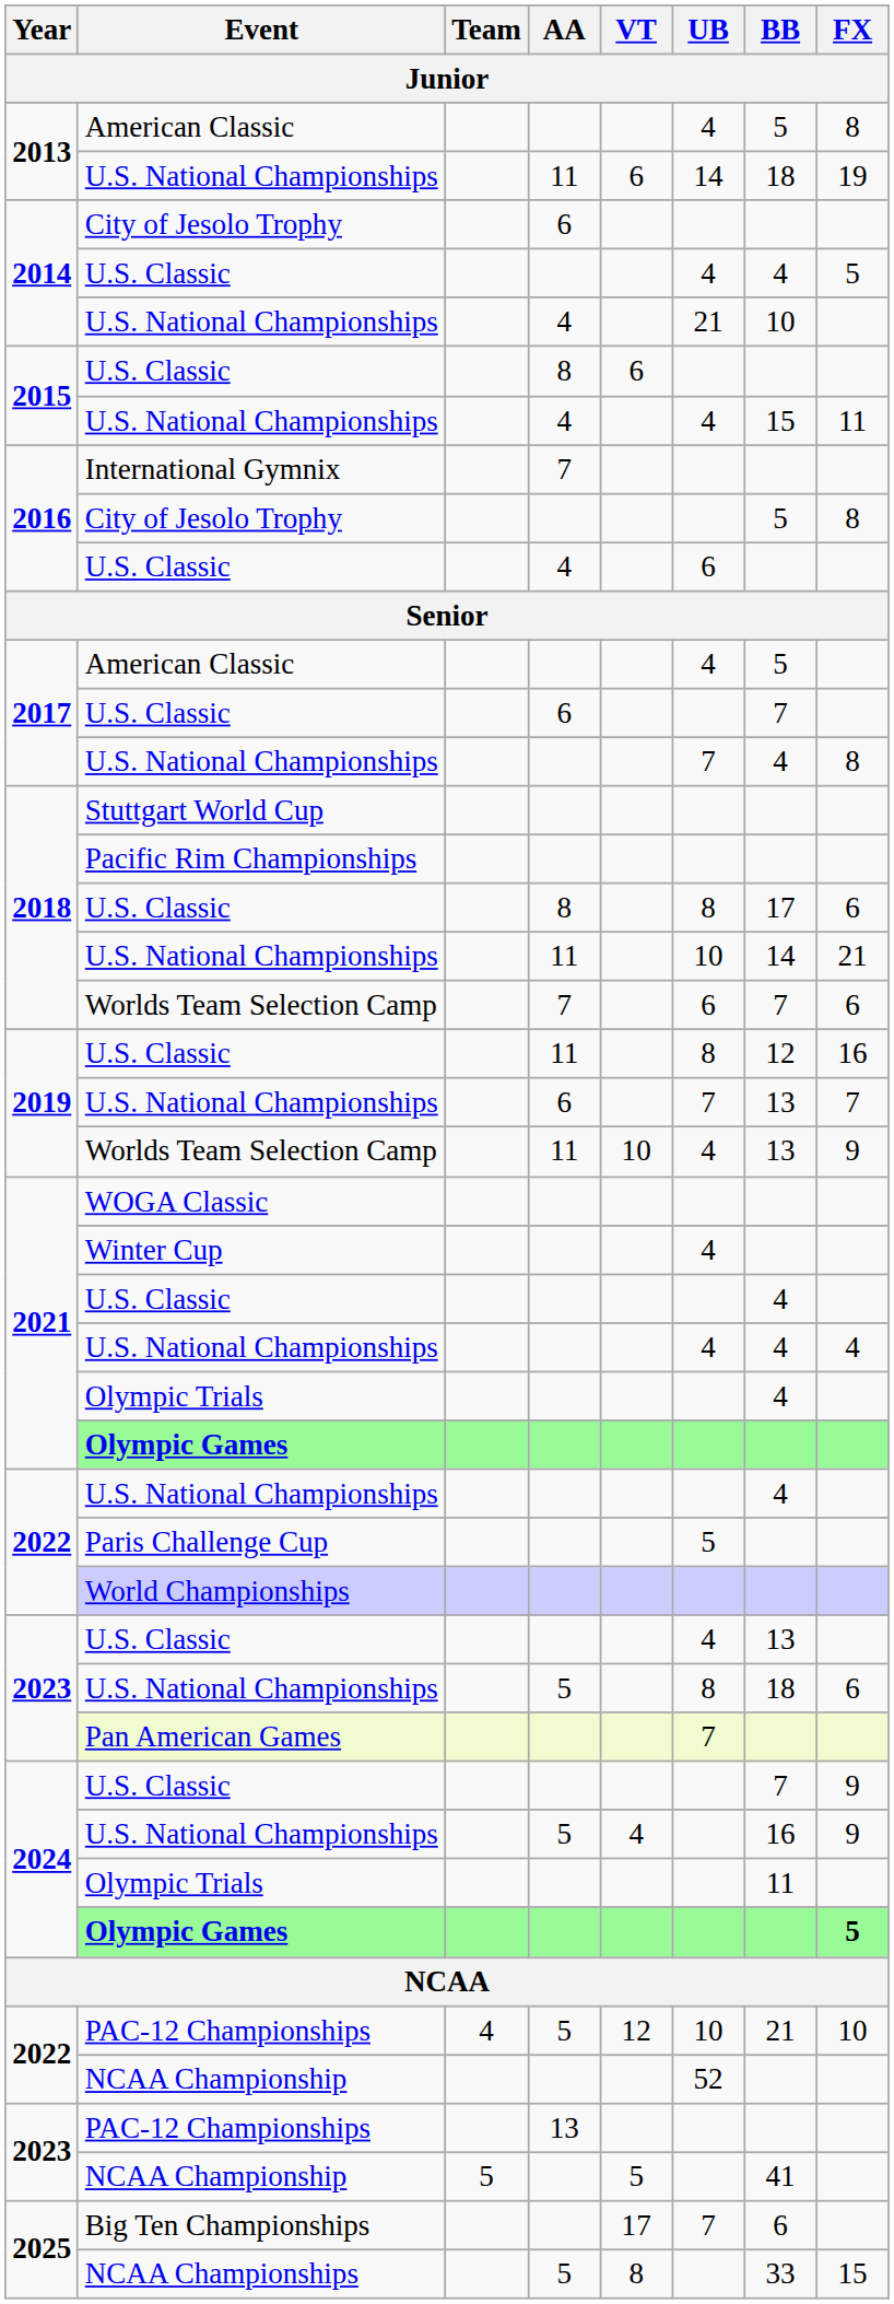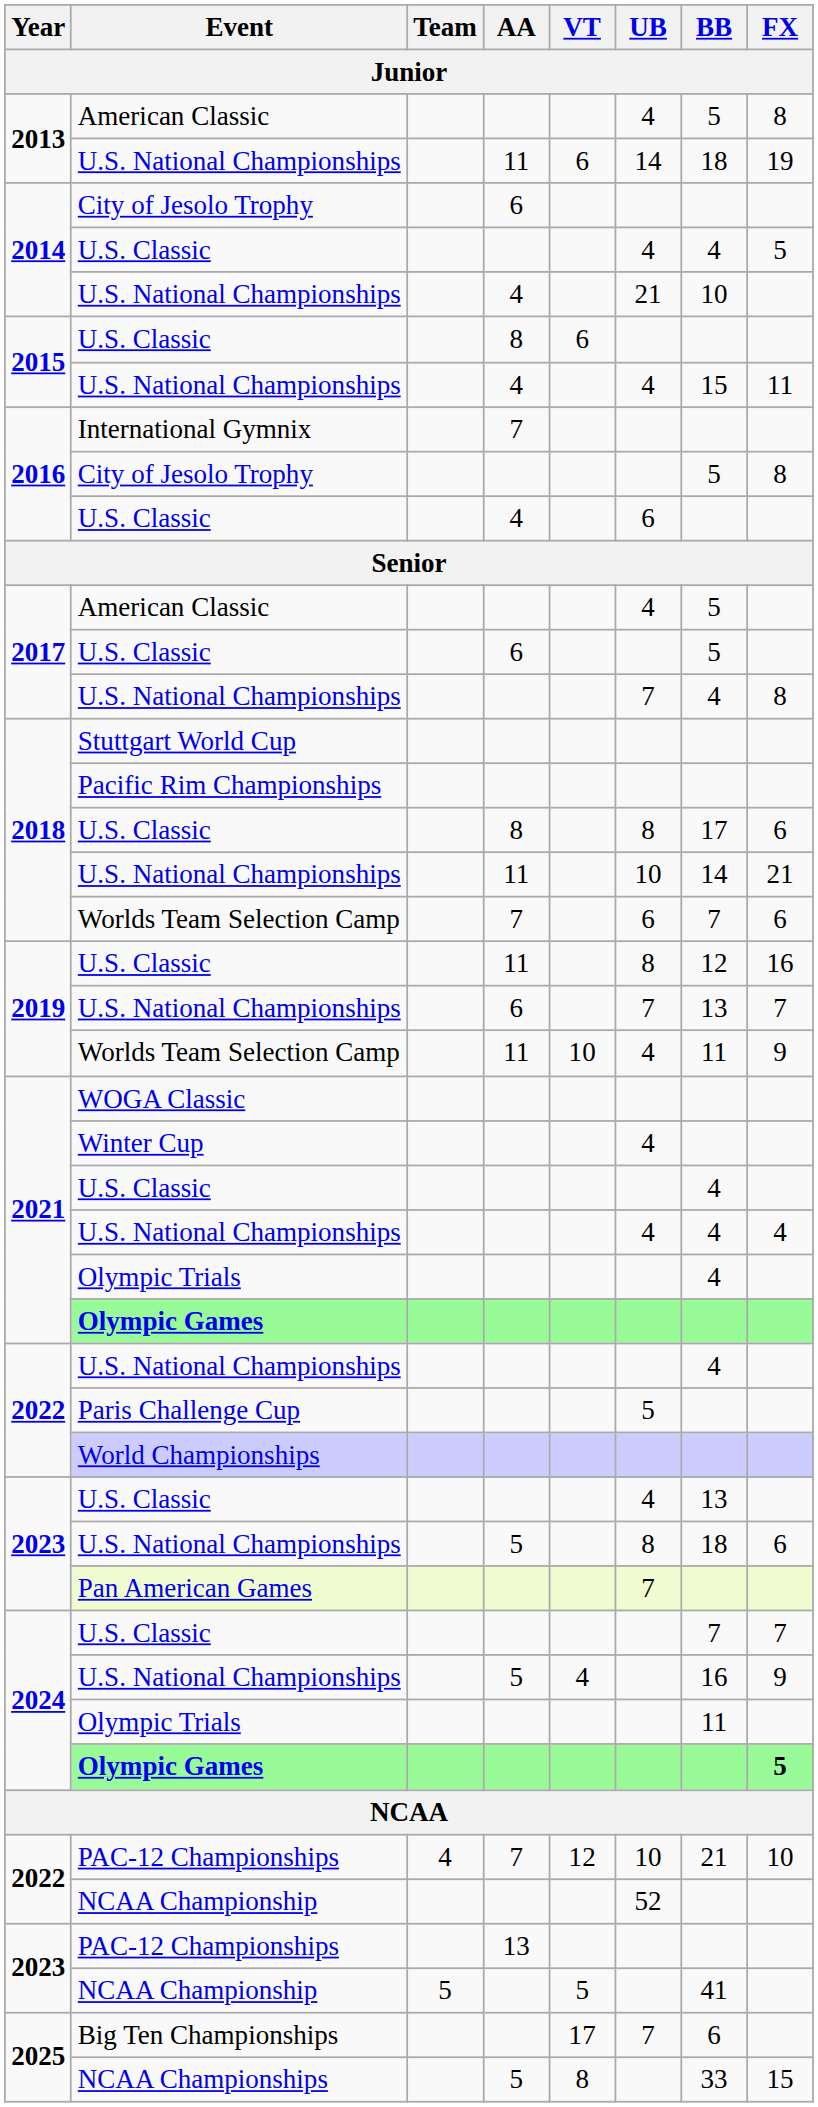 <table class="wikitable" style="text-align:center; font-size:95%;">
 <tr>
 <th align=center>Year</th>
 <th align=center>Event</th>
 <th style="width:30px;">Team</th>
 <th style="width:30px;">AA</th>
 <th style="width:30px;"><a href='#'>VT</a></th>
 <th style="width:30px;"><a href='#'>UB</a></th>
 <th style="width:30px;"><a href='#'>BB</a></th>
 <th style="width:30px;"><a href='#'>FX</a></th>
 </tr>
 <tr>
 <th colspan="8"><strong>Junior</strong></th>
 </tr>
 <tr>
 <td rowspan="2"><strong>2013</strong></td>
 <td align=left>American Classic</td>
 <td></td>
 <td></td>
 <td></td>
 <td>4</td>
 <td>5</td>
 <td>8</td>
 </tr>
 <tr>
 <td align=left><a href='#'>U.S. National Championships</a></td>
 <td></td>
 <td>11</td>
 <td>6</td>
 <td>14</td>
 <td>18</td>
 <td>19</td>
 </tr>
 <tr>
 <td rowspan="3"><strong><a href='#'>2014</a></strong></td>
 <td align=left><a href='#'>City of Jesolo Trophy</a></td>
 <td></td>
 <td>6</td>
 <td></td>
 <td></td>
 <td></td>
 <td></td>
 </tr>
 <tr>
 <td align=left><a href='#'>U.S. Classic</a></td>
 <td></td>
 <td></td>
 <td></td>
 <td>4</td>
 <td>4</td>
 <td>5</td>
 </tr>
 <tr>
 <td align=left><a href='#'>U.S. National Championships</a></td>
 <td></td>
 <td>4</td>
 <td></td>
 <td>21</td>
 <td>10</td>
 <td></td>
 </tr>
 <tr>
 <td rowspan="2"><strong><a href='#'>2015</a></strong></td>
 <td align=left><a href='#'>U.S. Classic</a></td>
 <td></td>
 <td>8</td>
 <td>6</td>
 <td></td>
 <td></td>
 <td></td>
 </tr>
 <tr>
 <td align=left><a href='#'>U.S. National Championships</a></td>
 <td></td>
 <td>4</td>
 <td></td>
 <td>4</td>
 <td>15</td>
 <td>11</td>
 </tr>
 <tr>
 <td rowspan="3"><strong><a href='#'>2016</a></strong></td>
 <td align=left>International Gymnix</td>
 <td></td>
 <td>7</td>
 <td></td>
 <td></td>
 <td></td>
 <td></td>
 </tr>
 <tr>
 <td align=left><a href='#'>City of Jesolo Trophy</a></td>
 <td></td>
 <td></td>
 <td></td>
 <td></td>
 <td>5</td>
 <td>8</td>
 </tr>
 <tr>
 <td align=left><a href='#'>U.S. Classic</a></td>
 <td></td>
 <td>4</td>
 <td></td>
 <td>6</td>
 <td></td>
 <td></td>
 </tr>
 <tr>
 <th colspan="8"><strong>Senior</strong></th>
 </tr>
 <tr>
 <td rowspan="3"><strong><a href='#'>2017</a></strong></td>
 <td align=left>American Classic</td>
 <td></td>
 <td></td>
 <td></td>
 <td>4</td>
 <td>5</td>
 <td></td>
 </tr>
 <tr>
 <td align=left><a href='#'>U.S. Classic</a></td>
 <td></td>
 <td>6</td>
 <td></td>
 <td></td>
-<td>7</td>
+<td>5</td>
 <td></td>
 </tr>
 <tr>
 <td align=left><a href='#'>U.S. National Championships</a></td>
 <td></td>
 <td></td>
 <td></td>
 <td>7</td>
 <td>4</td>
 <td>8</td>
 </tr>
 <tr>
 <td rowspan="5"><strong><a href='#'>2018</a></strong></td>
 <td align=left><a href='#'>Stuttgart World Cup</a></td>
 <td></td>
 <td></td>
 <td></td>
 <td></td>
 <td></td>
 <td></td>
 </tr>
 <tr>
 <td align=left><a href='#'>Pacific Rim Championships</a></td>
 <td></td>
 <td></td>
 <td></td>
 <td></td>
 <td></td>
 <td></td>
 </tr>
 <tr>
 <td align=left><a href='#'>U.S. Classic</a></td>
 <td></td>
 <td>8</td>
 <td></td>
 <td>8</td>
 <td>17</td>
 <td>6</td>
 </tr>
 <tr>
 <td align=left><a href='#'>U.S. National Championships</a></td>
 <td></td>
 <td>11</td>
 <td></td>
 <td>10</td>
 <td>14</td>
 <td>21</td>
 </tr>
 <tr>
 <td align=left>Worlds Team Selection Camp</td>
 <td></td>
 <td>7</td>
 <td></td>
 <td>6</td>
 <td>7</td>
 <td>6</td>
 </tr>
 <tr>
 <td rowspan="3"><strong><a href='#'>2019</a></strong></td>
 <td align=left><a href='#'>U.S. Classic</a></td>
 <td></td>
 <td>11</td>
 <td></td>
 <td>8</td>
 <td>12</td>
 <td>16</td>
 </tr>
 <tr>
 <td align=left><a href='#'>U.S. National Championships</a></td>
 <td></td>
 <td>6</td>
 <td></td>
 <td>7</td>
 <td>13</td>
 <td>7</td>
 </tr>
 <tr>
 <td align=left>Worlds Team Selection Camp</td>
 <td></td>
 <td>11</td>
 <td>10</td>
 <td>4</td>
-<td>13</td>
+<td>11</td>
 <td>9</td>
 </tr>
 <tr>
 <td rowspan="6"><strong><a href='#'>2021</a></strong></td>
 <td align=left><a href='#'>WOGA Classic</a></td>
 <td></td>
 <td></td>
 <td></td>
 <td></td>
 <td></td>
 <td></td>
 </tr>
 <tr>
 <td align=left><a href='#'>Winter Cup</a></td>
 <td></td>
 <td></td>
 <td></td>
 <td>4</td>
 <td></td>
 <td></td>
 </tr>
 <tr>
 <td align=left><a href='#'>U.S. Classic</a></td>
 <td></td>
 <td></td>
 <td></td>
 <td></td>
 <td>4</td>
 <td></td>
 </tr>
 <tr>
 <td align=left><a href='#'>U.S. National Championships</a></td>
 <td></td>
 <td></td>
 <td></td>
 <td>4</td>
 <td>4</td>
 <td>4</td>
 </tr>
 <tr>
 <td align=left><a href='#'>Olympic Trials</a></td>
 <td></td>
 <td></td>
 <td></td>
 <td></td>
 <td>4</td>
 <td></td>
 </tr>
 <tr bgcolor=98FB98>
 <td align=left><strong><a href='#'>Olympic Games</a></strong></td>
 <td></td>
 <td></td>
 <td></td>
 <td></td>
 <td></td>
 <td></td>
 </tr>
 <tr>
 <td rowspan="3"><strong><a href='#'>2022</a></strong></td>
 <td align=left><a href='#'>U.S. National Championships</a></td>
 <td></td>
 <td></td>
 <td></td>
 <td></td>
 <td>4</td>
 <td></td>
 </tr>
 <tr>
 <td align=left><a href='#'>Paris Challenge Cup</a></td>
 <td></td>
 <td></td>
 <td></td>
 <td>5</td>
 <td></td>
 <td></td>
 </tr>
 <tr bgcolor=#CCCCFF>
 <td align=left><a href='#'>World Championships</a></td>
 <td></td>
 <td></td>
 <td></td>
 <td></td>
 <td></td>
 <td></td>
 </tr>
 <tr>
 <td rowspan="3"><strong><a href='#'>2023</a></strong></td>
 <td align=left><a href='#'>U.S. Classic</a></td>
 <td></td>
 <td></td>
 <td></td>
 <td>4</td>
 <td>13</td>
 <td></td>
 </tr>
 <tr>
 <td align=left><a href='#'>U.S. National Championships</a></td>
 <td></td>
 <td>5</td>
 <td></td>
 <td>8</td>
 <td>18</td>
 <td>6</td>
 </tr>
 <tr bgcolor=#f0fccf>
 <td align=left><a href='#'>Pan American Games</a></td>
 <td></td>
 <td></td>
 <td></td>
 <td>7</td>
 <td></td>
 <td></td>
 </tr>
 <tr>
 <td rowspan="4"><strong><a href='#'>2024</a></strong></td>
 <td align=left><a href='#'>U.S. Classic</a></td>
 <td></td>
 <td></td>
 <td></td>
 <td></td>
 <td>7</td>
-<td>9</td>
+<td>7</td>
 </tr>
 <tr>
 <td align=left><a href='#'>U.S. National Championships</a></td>
 <td></td>
 <td>5</td>
 <td>4</td>
 <td></td>
 <td>16</td>
 <td>9</td>
 </tr>
 <tr>
 <td align=left><a href='#'>Olympic Trials</a></td>
 <td></td>
 <td></td>
 <td></td>
 <td></td>
 <td>11</td>
 <td></td>
 </tr>
 <tr bgcolor=98FB98>
 <td align=left><strong><a href='#'>Olympic Games</a></strong></td>
 <td></td>
 <td></td>
 <td></td>
 <td></td>
 <td></td>
 <td><strong>5</strong></td>
 </tr>
 <tr>
 <th colspan ="8"><strong>NCAA</strong></th>
 </tr>
 <tr>
 <td rowspan="2"><strong>2022</strong></td>
 <td align=left><a href='#'>PAC-12 Championships</a></td>
 <td>4</td>
-<td>5</td>
+<td>7</td>
 <td>12</td>
 <td>10</td>
 <td>21</td>
 <td>10</td>
 </tr>
 <tr>
 <td align=left><a href='#'>NCAA Championship</a></td>
 <td></td>
 <td></td>
 <td></td>
 <td>52</td>
 <td></td>
 <td></td>
 </tr>
 <tr>
 <td rowspan="2"><strong>2023</strong></td>
 <td align=left><a href='#'>PAC-12 Championships</a></td>
 <td></td>
 <td>13</td>
 <td></td>
 <td></td>
 <td></td>
 <td></td>
 </tr>
 <tr>
 <td align=left><a href='#'>NCAA Championship</a></td>
 <td>5</td>
 <td></td>
 <td>5</td>
 <td></td>
 <td>41</td>
 <td></td>
 </tr>
 <tr>
 <td rowspan="2"><strong>2025</strong></td>
 <td align=left>Big Ten Championships</td>
 <td></td>
 <td></td>
 <td>17</td>
 <td>7</td>
 <td>6</td>
 <td></td>
 </tr>
 <tr>
 <td align=left><a href='#'>NCAA Championships</a></td>
 <td></td>
 <td>5</td>
 <td>8</td>
 <td></td>
 <td>33</td>
 <td>15</td>
 </tr>
 </table>
